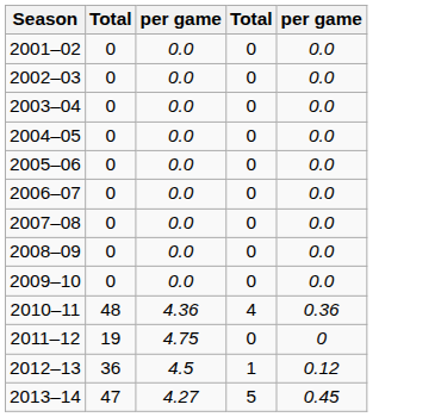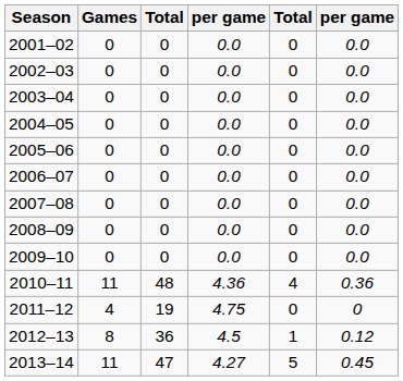 <table class="wikitable" style="text-align:center">
 <tr>
 <th>Season</th>
+<th>Games</th>
 <th>Total </th>
 <th> per game</th>
 <th>Total </th>
 <th> per game</th>
 </tr>
 <tr>
 <td>2001–02</td>
 <td>0</td>
+<td>0</td>
 <td><em>0.0</em></td>
 <td>0</td>
 <td><em>0.0</em></td>
 </tr>
 <tr>
 <td>2002–03</td>
+<td>0</td>
 <td>0</td>
 <td><em>0.0</em></td>
 <td>0</td>
 <td><em>0.0</em></td>
 </tr>
 <tr>
 <td>2003–04</td>
 <td>0</td>
+<td>0</td>
 <td><em>0.0</em></td>
 <td>0</td>
 <td><em>0.0</em></td>
 </tr>
 <tr>
 <td>2004–05</td>
+<td>0</td>
 <td>0</td>
 <td><em>0.0</em></td>
 <td>0</td>
 <td><em>0.0</em></td>
 </tr>
 <tr>
 <td>2005–06</td>
 <td>0</td>
+<td>0</td>
 <td><em>0.0</em></td>
 <td>0</td>
 <td><em>0.0</em></td>
 </tr>
 <tr>
 <td>2006–07</td>
+<td>0</td>
 <td>0</td>
 <td><em>0.0</em></td>
 <td>0</td>
 <td><em>0.0</em></td>
 </tr>
 <tr>
 <td>2007–08</td>
 <td>0</td>
+<td>0</td>
 <td><em>0.0</em></td>
 <td>0</td>
 <td><em>0.0</em></td>
 </tr>
 <tr>
 <td>2008–09</td>
+<td>0</td>
 <td>0</td>
 <td><em>0.0</em></td>
 <td>0</td>
 <td><em>0.0</em></td>
 </tr>
 <tr>
 <td>2009–10</td>
 <td>0</td>
+<td>0</td>
 <td><em>0.0</em></td>
 <td>0</td>
 <td><em>0.0</em></td>
 </tr>
 <tr>
 <td>2010–11</td>
+<td>11</td>
 <td>48</td>
 <td><em>4.36</em></td>
 <td>4</td>
 <td><em>0.36</em></td>
 </tr>
 <tr>
 <td>2011–12</td>
+<td>4</td>
 <td>19</td>
 <td><em>4.75</em></td>
 <td>0</td>
 <td><em>0</em></td>
 </tr>
 <tr>
 <td>2012–13</td>
+<td>8</td>
 <td>36</td>
 <td><em>4.5</em></td>
 <td>1</td>
 <td><em>0.12</em></td>
 </tr>
 <tr>
 <td>2013–14</td>
+<td>11</td>
 <td>47</td>
 <td><em>4.27</em></td>
 <td>5</td>
 <td><em>0.45</em></td>
 </tr>
 </table>
